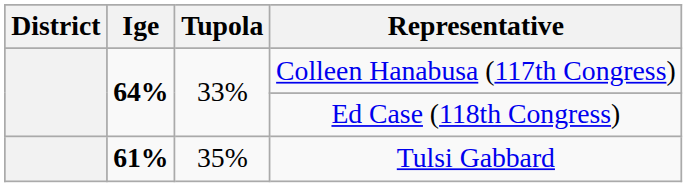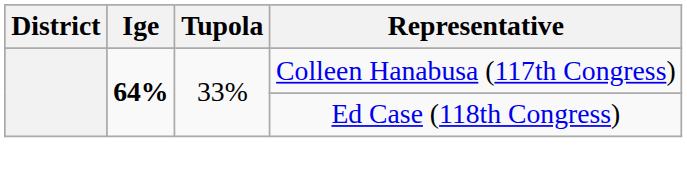 <table class=wikitable>
 <tr>
 <th>District</th>
 <th>Ige</th>
 <th>Tupola</th>
 <th>Representative</th>
 </tr>
 <tr align=center>
 <th rowspan=2 ></th>
 <td rowspan=2><strong>64%</strong></td>
 <td rowspan=2>33%</td>
 <td><a href='#'>Colleen Hanabusa</a> (<a href='#'>117th Congress</a>)</td>
 </tr>
 <tr align=center>
 <td><a href='#'>Ed Case</a> (<a href='#'>118th Congress</a>)</td>
 </tr>
-<tr align=center>
-<th></th>
-<td><strong>61%</strong></td>
-<td>35%</td>
-<td><a href='#'>Tulsi Gabbard</a></td>
-</tr>
 </table>
